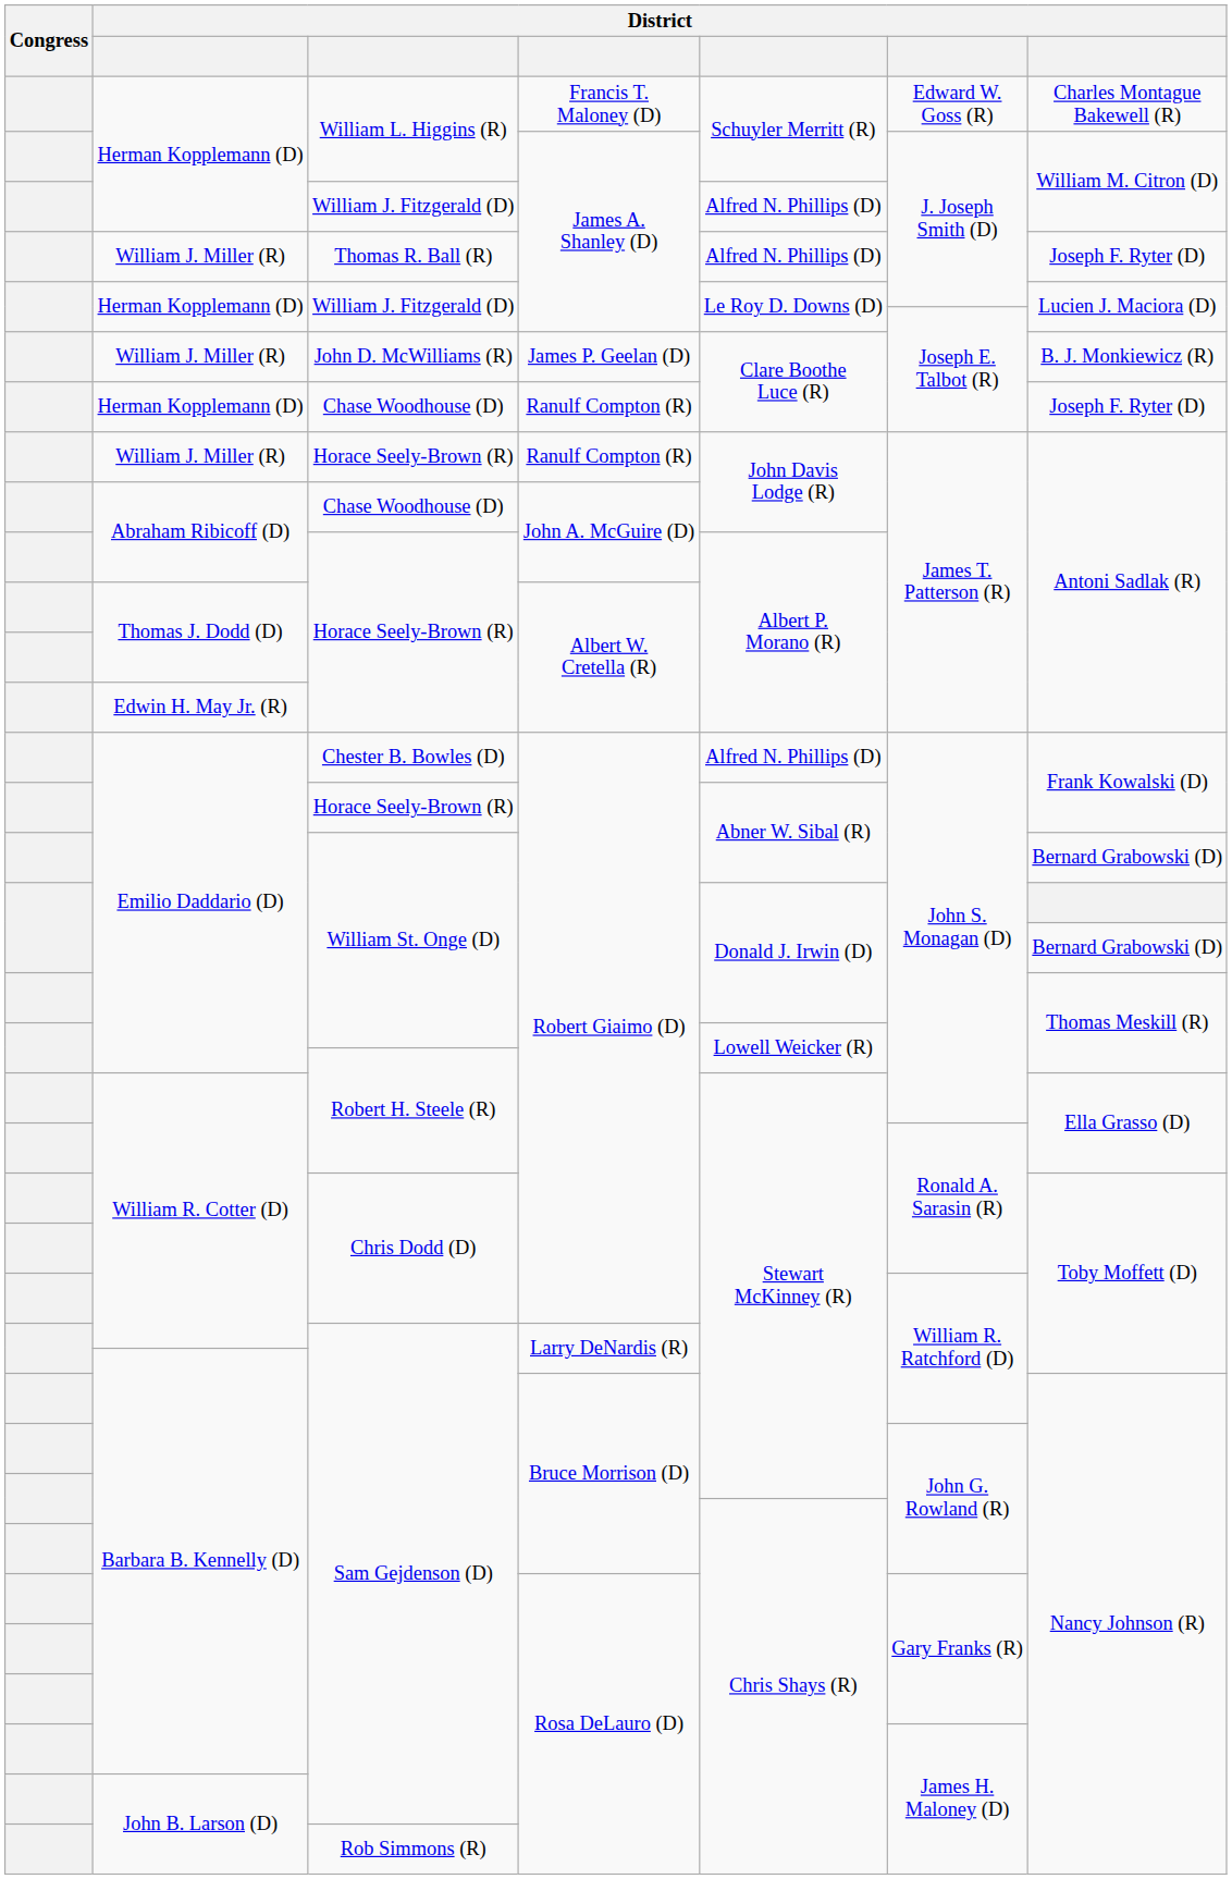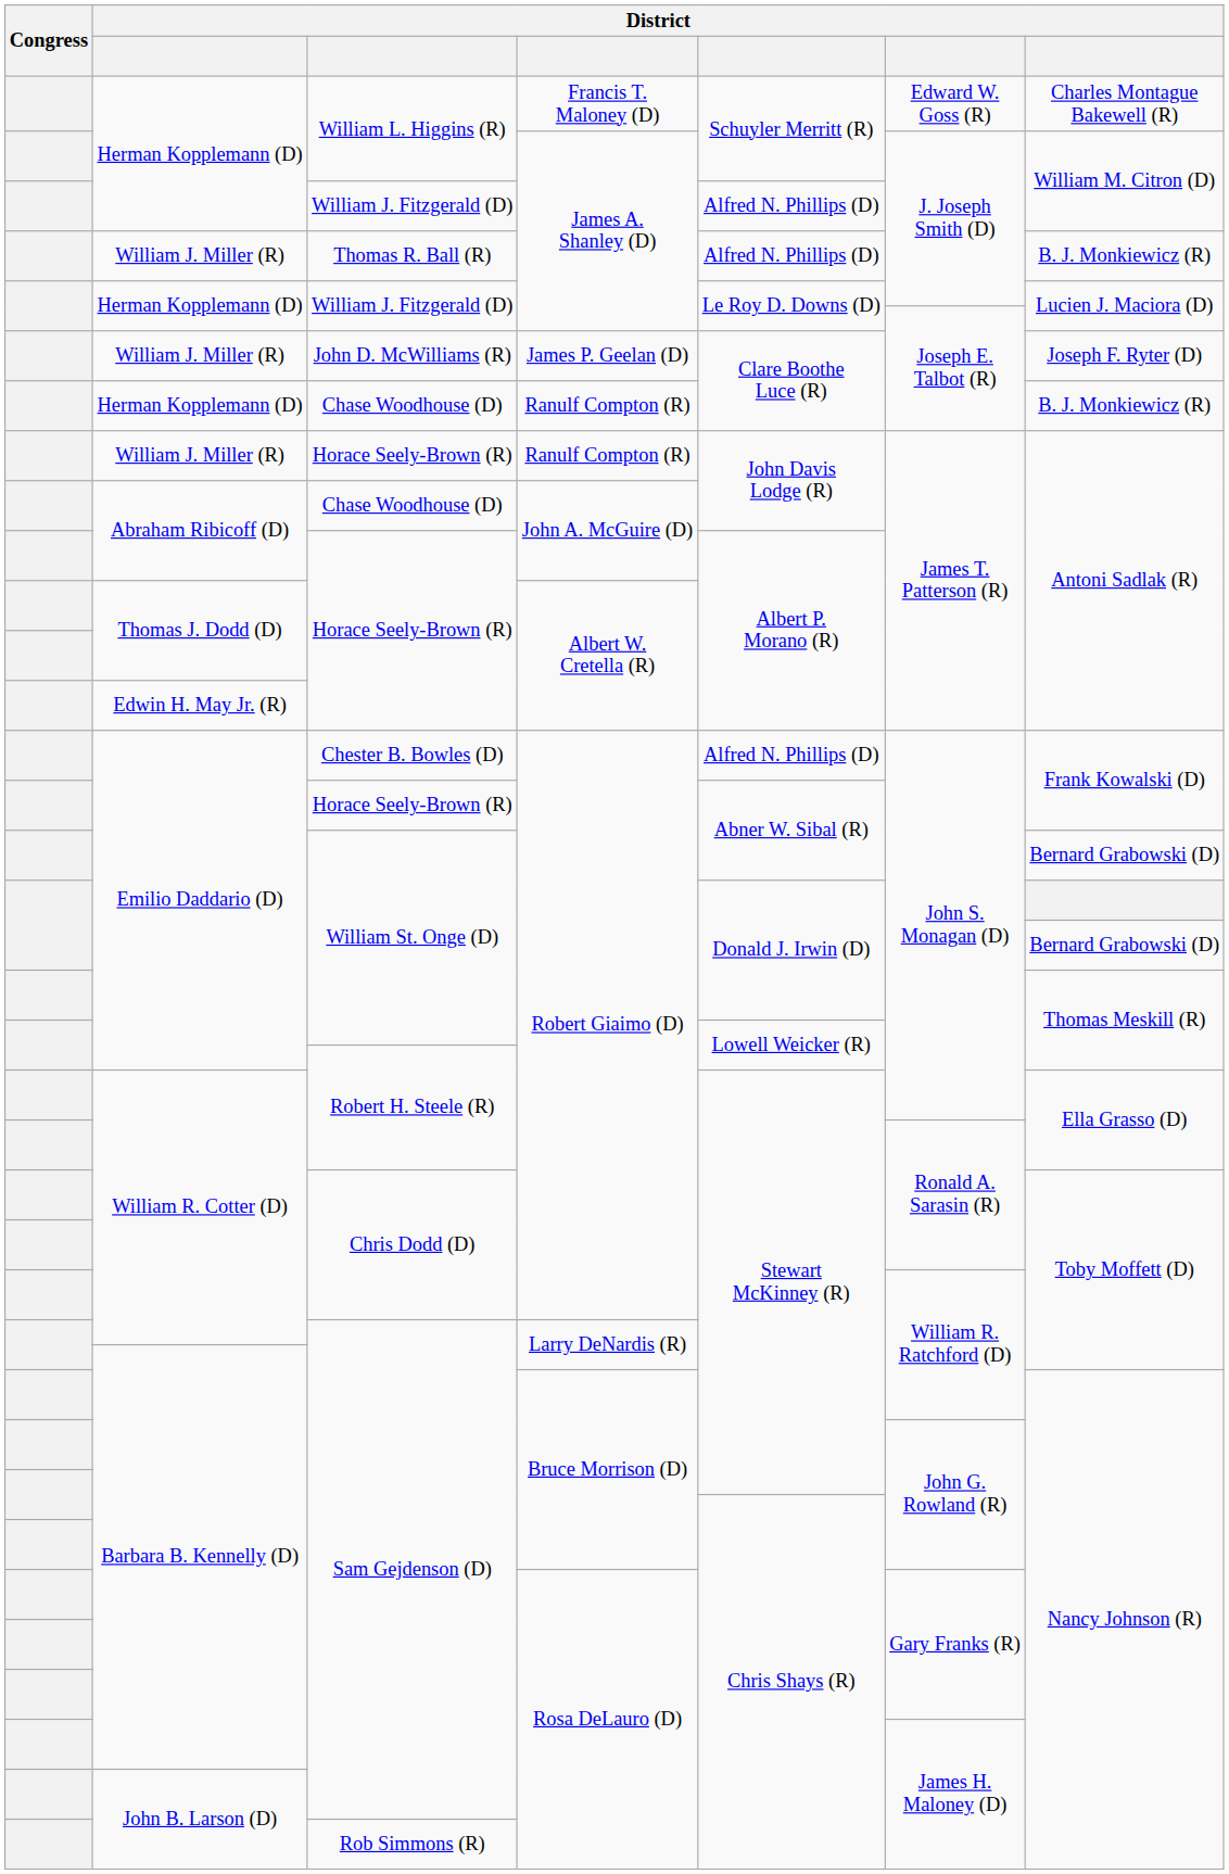 <table class="wikitable sticky-header-multi sortable" style="text-align:center">
 <tr>
 <th scope="col" rowspan=2 class=unsortable>Congress</th>
 <th scope="colgroup" colspan=6>District</th>
 </tr>
 <tr style="height:2em">
 <th scope="col" class=unsortable></th>
 <th scope="col" class=unsortable></th>
 <th scope="col" class=unsortable></th>
 <th scope="col" class=unsortable></th>
 <th scope="col" class=unsortable></th>
 <th scope="col" class=unsortable></th>
 </tr>
 <tr style="height:2.5em">
 <th scope="row"> </th>
 <td rowspan=3 ><a href='#'>Herman Kopplemann</a> (D)</td>
 <td rowspan=2 ><a href='#'>William L. Higgins</a> (R)</td>
 <td><a href='#'>Francis T.<br>Maloney</a> (D)</td>
 <td rowspan=2 ><a href='#'>Schuyler Merritt</a> (R)</td>
 <td><a href='#'>Edward W.<br>Goss</a> (R)</td>
 <td><a href='#'>Charles Montague<br>Bakewell</a> (R)</td>
 </tr>
 <tr style="height:2.5em">
 <th scope="row"> </th>
 <td rowspan=5 ><a href='#'>James A.<br>Shanley</a> (D)</td>
 <td rowspan=4 ><a href='#'>J. Joseph<br>Smith</a> (D)</td>
 <td rowspan=2 ><a href='#'>William M. Citron</a> (D)</td>
 </tr>
 <tr style="height:2.5em">
 <th scope="row"> </th>
 <td><a href='#'>William J. Fitzgerald</a> (D)</td>
 <td><a href='#'>Alfred N. Phillips</a> (D)</td>
 </tr>
 <tr style="height:2.5em">
 <th scope="row"> </th>
 <td><a href='#'>William J. Miller</a> (R)</td>
 <td><a href='#'>Thomas R. Ball</a> (R)</td>
 <td><a href='#'>Alfred N. Phillips</a> (D)</td>
-<td><a href='#'>Joseph F. Ryter</a> (D)</td>
+<td><a href='#'>B. J. Monkiewicz</a> (R)</td>
 </tr>
 <tr style="height:1.25em">
 <th scope="row" rowspan=2> </th>
 <td rowspan=2 ><a href='#'>Herman Kopplemann</a> (D)</td>
 <td rowspan=2 ><a href='#'>William J. Fitzgerald</a> (D)</td>
 <td rowspan=2 ><a href='#'>Le Roy D. Downs</a> (D)</td>
 <td rowspan=2 ><a href='#'>Lucien J. Maciora</a> (D)</td>
 </tr>
 <tr style="height:1.25em">
 <td rowspan=3 ><a href='#'>Joseph E.<br>Talbot</a> (R)</td>
 </tr>
 <tr style="height:2.5em">
 <th scope="row"> </th>
 <td><a href='#'>William J. Miller</a> (R)</td>
 <td><a href='#'>John D. McWilliams</a> (R)</td>
 <td><a href='#'>James P. Geelan</a> (D)</td>
 <td rowspan=2 ><a href='#'>Clare Boothe<br>Luce</a> (R)</td>
-<td><a href='#'>B. J. Monkiewicz</a> (R)</td>
+<td><a href='#'>Joseph F. Ryter</a> (D)</td>
 </tr>
 <tr style="height:2.5em">
 <th scope="row"> </th>
 <td><a href='#'>Herman Kopplemann</a> (D)</td>
 <td><a href='#'>Chase Woodhouse</a> (D)</td>
 <td><a href='#'>Ranulf Compton</a> (R)</td>
-<td><a href='#'>Joseph F. Ryter</a> (D)</td>
+<td><a href='#'>B. J. Monkiewicz</a> (R)</td>
 </tr>
 <tr style="height:2.5em">
 <th scope="row"> </th>
 <td><a href='#'>William J. Miller</a> (R)</td>
 <td><a href='#'>Horace Seely-Brown</a> (R)</td>
 <td><a href='#'>Ranulf Compton</a> (R)</td>
 <td rowspan=2 ><a href='#'>John Davis<br>Lodge</a> (R)</td>
 <td rowspan=6 ><a href='#'>James T.<br>Patterson</a> (R)</td>
 <td rowspan=6 ><a href='#'>Antoni Sadlak</a> (R)</td>
 </tr>
 <tr style="height:2.5em">
 <th scope="row"> </th>
 <td rowspan=2 ><a href='#'>Abraham Ribicoff</a> (D)</td>
 <td><a href='#'>Chase Woodhouse</a> (D)</td>
 <td rowspan=2 ><a href='#'>John A. McGuire</a> (D)</td>
 </tr>
 <tr style="height:2.5em">
 <th scope="row"> </th>
 <td rowspan=4 ><a href='#'>Horace Seely-Brown</a> (R)</td>
 <td rowspan=4 ><a href='#'>Albert P.<br>Morano</a> (R)</td>
 </tr>
 <tr style="height:2.5em">
 <th scope="row"> </th>
 <td rowspan=2 ><a href='#'>Thomas J. Dodd</a> (D)</td>
 <td rowspan=3 ><a href='#'>Albert W.<br>Cretella</a> (R)</td>
 </tr>
 <tr style="height:2.5em">
 <th scope="row"> </th>
 </tr>
 <tr style="height:2.5em">
 <th scope="row"> </th>
 <td><a href='#'>Edwin H. May Jr.</a> (R)</td>
 </tr>
 <tr style="height:2.5em">
 <th scope="row"> </th>
 <td rowspan=8 ><a href='#'>Emilio Daddario</a> (D)</td>
 <td><a href='#'>Chester B. Bowles</a> (D)</td>
 <td rowspan=13 ><a href='#'>Robert Giaimo</a> (D)</td>
 <td><a href='#'>Alfred N. Phillips</a> (D)</td>
 <td rowspan=9 ><a href='#'>John S.<br>Monagan</a> (D)</td>
 <td rowspan=2 ><a href='#'>Frank Kowalski</a> (D)</td>
 </tr>
 <tr style="height:2.5em">
 <th scope="row"> </th>
 <td><a href='#'>Horace Seely-Brown</a> (R)</td>
 <td rowspan=2 ><a href='#'>Abner W. Sibal</a> (R)</td>
 </tr>
 <tr style="height:2.5em">
 <th scope="row"> </th>
 <td rowspan=5 ><a href='#'>William St. Onge</a> (D)</td>
 <td><a href='#'>Bernard Grabowski</a> (D)</td>
 </tr>
 <tr style="height:2em">
 <th scope="row" rowspan=2> </th>
 <td rowspan=3 ><a href='#'>Donald J. Irwin</a> (D)</td>
 <th></th>
 </tr>
 <tr style="height:2.5em">
 <td><a href='#'>Bernard Grabowski</a> (D)</td>
 </tr>
 <tr style="height:2.5em">
 <th scope="row"> </th>
 <td rowspan=3 ><a href='#'>Thomas Meskill</a> (R)</td>
 </tr>
 <tr style="height:1.25em">
 <th scope="row" rowspan=2> </th>
 <td rowspan=2 ><a href='#'>Lowell Weicker</a> (R)</td>
 </tr>
 <tr style="height:1.25em">
 <td rowspan=3 ><a href='#'>Robert H. Steele</a> (R)</td>
 </tr>
 <tr style="height:2.5em">
 <th scope="row"> </th>
 <td rowspan=6 ><a href='#'>William R. Cotter</a> (D)</td>
 <td rowspan=10 ><a href='#'>Stewart<br>McKinney</a> (R)</td>
 <td rowspan=2 ><a href='#'>Ella Grasso</a> (D)</td>
 </tr>
 <tr style="height:2.5em">
 <th scope="row"> </th>
 <td rowspan=3 ><a href='#'>Ronald A.<br>Sarasin</a> (R)</td>
 </tr>
 <tr style="height:2.5em">
 <th scope="row"> </th>
 <td rowspan=3 ><a href='#'>Chris Dodd</a> (D)</td>
 <td rowspan=5 ><a href='#'>Toby Moffett</a> (D)</td>
 </tr>
 <tr style="height:2.5em">
 <th scope="row"> </th>
 </tr>
 <tr style="height:2.5em">
 <th scope="row"> </th>
 <td rowspan=4 ><a href='#'>William R.<br>Ratchford</a> (D)</td>
 </tr>
 <tr style="height:1.25em">
 <th scope="row" rowspan=2> </th>
 <td rowspan=12 ><a href='#'>Sam Gejdenson</a> (D)</td>
 <td rowspan=2 ><a href='#'>Larry DeNardis</a> (R)</td>
 </tr>
 <tr style="height:1.25em">
 <td rowspan=10 ><a href='#'>Barbara B. Kennelly</a> (D)</td>
 </tr>
 <tr style="height:2.5em">
 <th scope="row"> </th>
 <td rowspan=5 ><a href='#'>Bruce Morrison</a> (D)</td>
 <td rowspan=11 ><a href='#'>Nancy Johnson</a> (R)</td>
 </tr>
 <tr style="height:2.5em">
 <th scope="row"> </th>
 <td rowspan=4 ><a href='#'>John G.<br>Rowland</a> (R)</td>
 </tr>
 <tr style="height:1.25em">
 <th scope="row" rowspan=2> </th>
 </tr>
 <tr style="height:1.25em">
 <td rowspan="8" ><a href='#'>Chris Shays</a> (R)</td>
 </tr>
 <tr style="height:2.5em">
 <th scope="row"> </th>
 </tr>
 <tr style="height:2.5em">
 <th scope="row"> </th>
 <td rowspan="6" ><a href='#'>Rosa DeLauro</a> (D)</td>
 <td rowspan=3 ><a href='#'>Gary Franks</a> (R)</td>
 </tr>
 <tr style="height:2.5em">
 <th scope="row"> </th>
 </tr>
 <tr style="height:2.5em">
 <th scope="row"> </th>
 </tr>
 <tr style="height:2.5em">
 <th scope="row"> </th>
 <td rowspan=3 ><a href='#'>James H.<br>Maloney</a> (D)</td>
 </tr>
 <tr style="height:2.5em">
 <th scope="row"> </th>
 <td rowspan="2" ><a href='#'>John B. Larson</a> (D)</td>
 </tr>
 <tr style="height:2.5em">
 <th scope="row"> </th>
 <td><a href='#'>Rob Simmons</a> (R)</td>
 </tr>
 </table>
